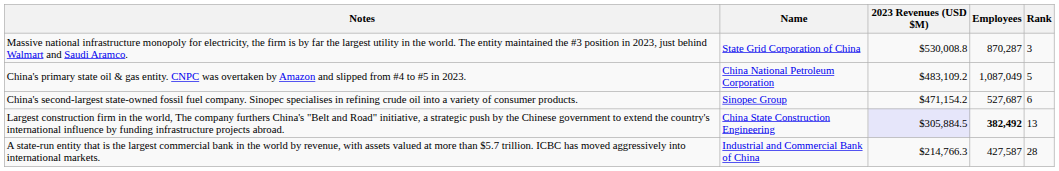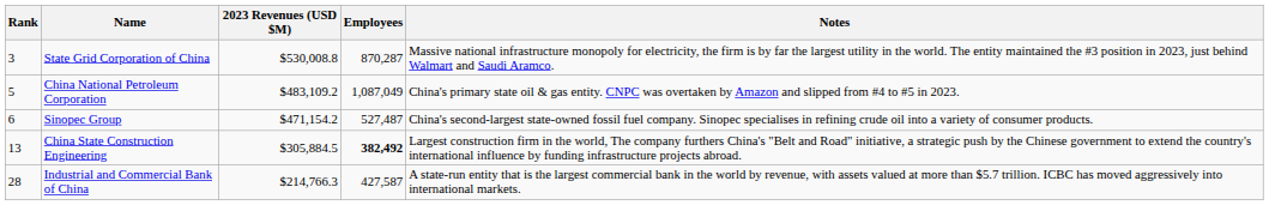 <table class="wikitable sortable">
 <tr>
-<th>Notes</th>
+<th>Rank</th>
 <th>Name</th>
 <th>2023 Revenues (USD $M)</th>
 <th>Employees</th>
-<th>Rank</th>
+<th>Notes</th>
 </tr>
 <tr>
-<td>Massive national infrastructure monopoly for electricity, the firm is by far the largest utility in the world. The entity maintained the #3 position in 2023, just behind <a href='#'>Walmart</a> and <a href='#'>Saudi Aramco</a>.</td>
+<td>3</td>
 <td><a href='#'>State Grid Corporation of China</a></td>
 <td align="right">$530,008.8</td>
 <td align="right">870,287</td>
-<td>3</td>
+<td>Massive national infrastructure monopoly for electricity, the firm is by far the largest utility in the world. The entity maintained the #3 position in 2023, just behind <a href='#'>Walmart</a> and <a href='#'>Saudi Aramco</a>.</td>
 </tr>
 <tr>
-<td>China's primary state oil & gas entity. <a href='#'>CNPC</a> was overtaken by <a href='#'>Amazon</a> and slipped from #4 to #5 in 2023.</td>
+<td>5</td>
 <td><a href='#'>China National Petroleum Corporation</a></td>
 <td align="right">$483,109.2</td>
 <td align="right">1,087,049</td>
-<td>5</td>
+<td>China's primary state oil & gas entity. <a href='#'>CNPC</a> was overtaken by <a href='#'>Amazon</a> and slipped from #4 to #5 in 2023.</td>
 </tr>
 <tr>
-<td>China's second-largest state-owned fossil fuel company. Sinopec specialises in refining crude oil into a variety of consumer products.</td>
+<td>6</td>
 <td><a href='#'>Sinopec Group</a></td>
 <td align="right">$471,154.2</td>
-<td align="right">527,687</td>
-<td>6</td>
+<td align="right">527,487</td>
+<td>China's second-largest state-owned fossil fuel company. Sinopec specialises in refining crude oil into a variety of consumer products.</td>
 </tr>
 <tr>
+<td>13</td>
+<td><a href='#'>China State Construction Engineering</a></td>
+<td align="right">$305,884.5</td>
+<td align="right"><strong>382,492</strong></td>
 <td>Largest construction firm in the world, The company furthers China's "Belt and Road" initiative, a strategic push by the Chinese government to extend the country's international influence by funding infrastructure projects abroad.</td>
-<td><a href='#'>China State Construction Engineering</a></td>
-<td align="right" style="background: lavender;">$305,884.5</td>
-<td align="right"><strong>382,492</strong></td>
-<td>13</td>
 </tr>
 <tr>
-<td>A state-run entity that is the largest commercial bank in the world by revenue, with assets valued at more than $5.7 trillion. ICBC has moved aggressively into international markets.</td>
+<td>28</td>
 <td><a href='#'>Industrial and Commercial Bank of China</a></td>
 <td align="right">$214,766.3</td>
 <td align="right">427,587</td>
-<td>28</td>
+<td>A state-run entity that is the largest commercial bank in the world by revenue, with assets valued at more than $5.7 trillion. ICBC has moved aggressively into international markets.</td>
 </tr>
 </table>
